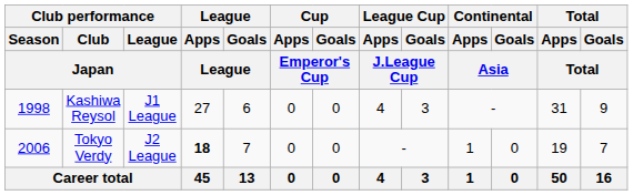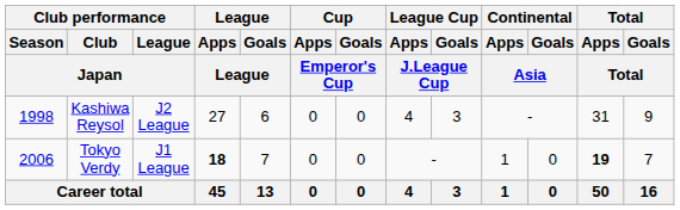 <table class="wikitable" style="text-align:center">
 <tr>
 <th colspan=3>Club performance</th>
 <th colspan=2>League</th>
 <th colspan=2>Cup</th>
 <th colspan=2>League Cup</th>
 <th colspan=2>Continental</th>
 <th colspan=2>Total</th>
 </tr>
 <tr>
 <th>Season</th>
 <th>Club</th>
 <th>League</th>
 <th>Apps</th>
 <th>Goals</th>
 <th>Apps</th>
 <th>Goals</th>
 <th>Apps</th>
 <th>Goals</th>
 <th>Apps</th>
 <th>Goals</th>
 <th>Apps</th>
 <th>Goals</th>
 </tr>
 <tr>
 <th colspan=3>Japan</th>
 <th colspan=2>League</th>
 <th colspan=2><a href='#'>Emperor's Cup</a></th>
 <th colspan=2><a href='#'>J.League Cup</a></th>
 <th colspan=2><a href='#'>Asia</a></th>
 <th colspan=2>Total</th>
 </tr>
 <tr>
 <td><a href='#'>1998</a></td>
 <td><a href='#'>Kashiwa Reysol</a></td>
-<td><a href='#'>J1 League</a></td>
+<td><a href='#'>J2 League</a></td>
 <td>27</td>
 <td>6</td>
 <td>0</td>
 <td>0</td>
 <td>4</td>
 <td>3</td>
 <td colspan="2">-</td>
 <td>31</td>
 <td>9</td>
 </tr>
 <tr>
 <td><a href='#'>2006</a></td>
 <td><a href='#'>Tokyo Verdy</a></td>
-<td><a href='#'>J2 League</a></td>
+<td><a href='#'>J1 League</a></td>
 <td><strong>18</strong></td>
 <td>7</td>
 <td>0</td>
 <td>0</td>
 <td colspan="2">-</td>
 <td>1</td>
 <td>0</td>
-<td>19</td>
+<td><strong>19</strong></td>
 <td>7</td>
 </tr>
 <tr>
 <th colspan=3>Career total</th>
 <th>45</th>
 <th>13</th>
 <th>0</th>
 <th>0</th>
 <th>4</th>
 <th>3</th>
 <th>1</th>
 <th>0</th>
 <th>50</th>
 <th>16</th>
 </tr>
 </table>
